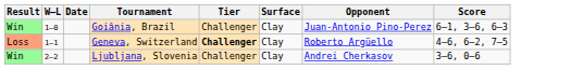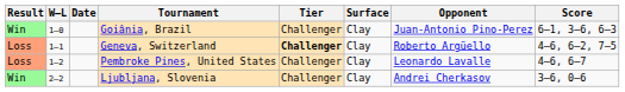 <table class="sortable wikitable">
 <tr>
 <th>Result</th>
 <th class="unsortable">W–L</th>
 <th>Date</th>
 <th>Tournament</th>
 <th>Tier</th>
 <th>Surface</th>
 <th>Opponent</th>
 <th class="unsortable">Score</th>
 </tr>
 <tr>
 <td style="background:#98fb98;">Win</td>
 <td><small>1–0</small></td>
 <td></td>
 <td style="background:moccasin;"><a href='#'>Goiânia</a>, Brazil</td>
 <td style="background:moccasin;">Challenger</td>
 <td>Clay</td>
 <td> <a href='#'>Juan-Antonio Pino-Perez</a></td>
 <td>6–1, 3–6, 6–3</td>
 </tr>
 <tr>
 <td style="background:#ffa07a;">Loss</td>
 <td><small>1–1</small></td>
 <td></td>
 <td style="background:moccasin;"><a href='#'>Geneva</a>, Switzerland</td>
 <td style="background:moccasin;"><strong>Challenger</strong></td>
 <td>Clay</td>
 <td> <a href='#'>Roberto Argüello</a></td>
 <td>4–6, 6–2, 7–5</td>
 </tr>
 <tr>
+<td style="background:#ffa07a;">Loss</td>
+<td><small>1–2</small></td>
+<td></td>
+<td style="background:moccasin;"><a href='#'>Pembroke Pines</a>, United States</td>
+<td style="background:moccasin;">Challenger</td>
+<td>Clay</td>
+<td> <a href='#'>Leonardo Lavalle</a></td>
+<td>4–6, 6–7</td>
+</tr>
+<tr>
 <td style="background:#98fb98;">Win</td>
 <td><small>2–2</small></td>
 <td></td>
 <td style="background:moccasin;"><a href='#'>Ljubljana</a>, Slovenia</td>
 <td style="background:moccasin;">Challenger</td>
 <td>Clay</td>
 <td> <a href='#'>Andrei Cherkasov</a></td>
 <td>3–6, 0–6</td>
 </tr>
 </table>
